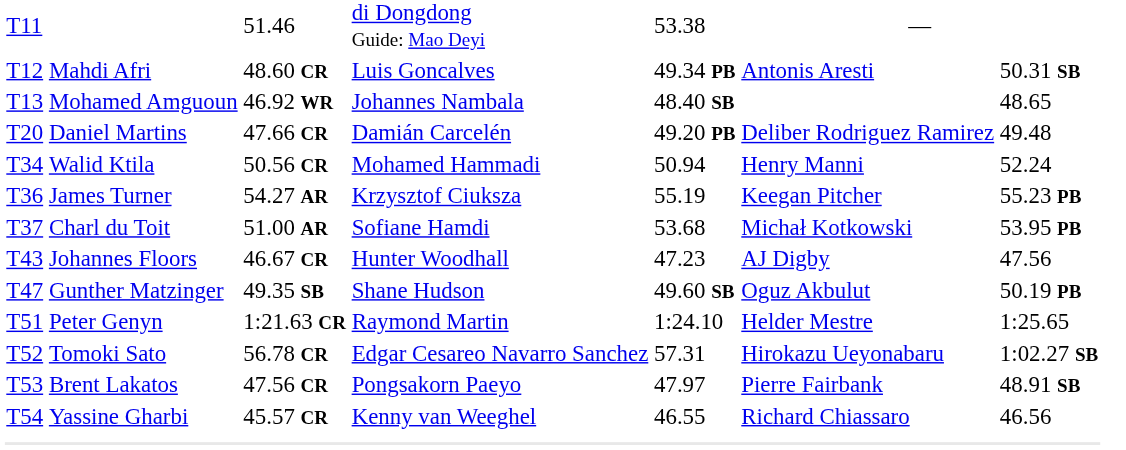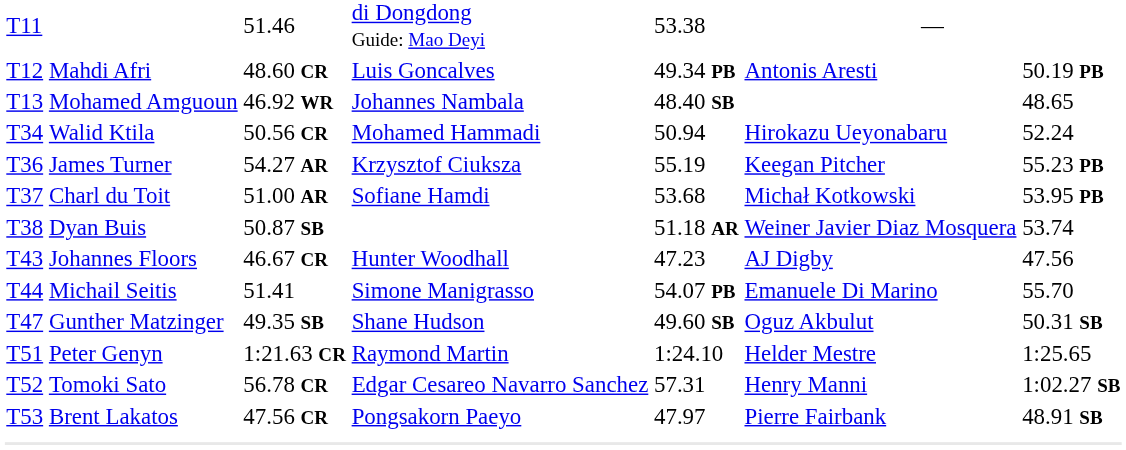 <table>
 <tr>
 <td><a href='#'>T11</a></td>
 <td><br><small></small><br></td>
 <td>51.46</td>
 <td><a href='#'>di Dongdong</a><br><small>Guide: <a href='#'>Mao Deyi</a></small><br></td>
 <td>53.38</td>
 <td colspan=2 align=center>—</td>
 </tr>
 <tr>
 <td><a href='#'>T12</a></td>
 <td><a href='#'>Mahdi Afri</a><br></td>
 <td>48.60 <small><strong>CR</strong></small></td>
 <td><a href='#'>Luis Goncalves</a><br></td>
 <td>49.34 <small><strong>PB</strong></small></td>
 <td><a href='#'>Antonis Aresti</a><br></td>
-<td>50.31 <small><strong>SB</strong></small></td>
+<td>50.19 <small><strong>PB</strong></small></td>
 </tr>
 <tr>
 <td><a href='#'>T13</a></td>
 <td><a href='#'>Mohamed Amguoun</a><br></td>
 <td>46.92 <small><strong>WR</strong></small></td>
 <td><a href='#'>Johannes Nambala</a><br></td>
 <td>48.40 <small><strong>SB</strong></small></td>
 <td><br></td>
 <td>48.65</td>
 </tr>
 <tr>
-<td><a href='#'>T20</a></td>
-<td><a href='#'>Daniel Martins</a><br></td>
-<td>47.66 <small><strong>CR</strong></small></td>
-<td><a href='#'>Damián Carcelén</a><br></td>
-<td>49.20 <small><strong>PB</strong></small></td>
-<td><a href='#'>Deliber Rodriguez Ramirez</a><br></td>
-<td>49.48</td>
-</tr>
-<tr>
 <td><a href='#'>T34</a></td>
 <td><a href='#'>Walid Ktila</a><br></td>
 <td>50.56 <small><strong>CR</strong></small></td>
 <td><a href='#'>Mohamed Hammadi</a><br></td>
 <td>50.94</td>
-<td><a href='#'>Henry Manni</a><br></td>
+<td><a href='#'>Hirokazu Ueyonabaru</a><br></td>
 <td>52.24</td>
 </tr>
 <tr>
 <td><a href='#'>T36</a></td>
 <td><a href='#'>James Turner</a><br></td>
 <td>54.27 <small><strong>AR</strong></small></td>
 <td><a href='#'>Krzysztof Ciuksza</a><br></td>
 <td>55.19</td>
 <td><a href='#'>Keegan Pitcher</a><br></td>
 <td>55.23 <small><strong>PB</strong></small></td>
 </tr>
 <tr>
 <td><a href='#'>T37</a></td>
 <td><a href='#'>Charl du Toit</a><br></td>
 <td>51.00 <small><strong>AR</strong></small></td>
 <td><a href='#'>Sofiane Hamdi</a><br></td>
 <td>53.68</td>
 <td><a href='#'>Michał Kotkowski</a><br></td>
 <td>53.95 <small><strong>PB</strong></small></td>
 </tr>
 <tr>
+<td><a href='#'>T38</a></td>
+<td><a href='#'>Dyan Buis</a><br></td>
+<td>50.87 <small><strong>SB</strong></small></td>
+<td><br></td>
+<td>51.18 <small><strong>AR</strong></small></td>
+<td><a href='#'>Weiner Javier Diaz Mosquera</a><br></td>
+<td>53.74</td>
+</tr>
+<tr>
 <td><a href='#'>T43</a></td>
 <td><a href='#'>Johannes Floors</a><br></td>
 <td>46.67 <small><strong>CR</strong></small></td>
 <td><a href='#'>Hunter Woodhall</a><br></td>
 <td>47.23</td>
 <td><a href='#'>AJ Digby</a><br></td>
 <td>47.56</td>
 </tr>
 <tr>
+<td><a href='#'>T44</a></td>
+<td><a href='#'>Michail Seitis</a><br></td>
+<td>51.41</td>
+<td><a href='#'>Simone Manigrasso</a><br></td>
+<td>54.07 <small><strong>PB</strong></small></td>
+<td><a href='#'>Emanuele Di Marino</a><br></td>
+<td>55.70</td>
+</tr>
+<tr>
 <td><a href='#'>T47</a></td>
 <td><a href='#'>Gunther Matzinger</a><br></td>
 <td>49.35 <small><strong>SB</strong></small></td>
 <td><a href='#'>Shane Hudson</a><br></td>
 <td>49.60 <small><strong>SB</strong></small></td>
 <td><a href='#'>Oguz Akbulut</a><br></td>
-<td>50.19 <small><strong>PB</strong></small></td>
+<td>50.31 <small><strong>SB</strong></small></td>
 </tr>
 <tr>
 <td><a href='#'>T51</a></td>
 <td><a href='#'>Peter Genyn</a><br></td>
 <td>1:21.63 <small><strong>CR</strong></small></td>
 <td><a href='#'>Raymond Martin</a><br></td>
 <td>1:24.10</td>
 <td><a href='#'>Helder Mestre</a><br></td>
 <td>1:25.65</td>
 </tr>
 <tr>
 <td><a href='#'>T52</a></td>
 <td><a href='#'>Tomoki Sato</a><br></td>
 <td>56.78 <small><strong>CR</strong></small></td>
 <td><a href='#'>Edgar Cesareo Navarro Sanchez</a><br></td>
 <td>57.31</td>
-<td><a href='#'>Hirokazu Ueyonabaru</a><br></td>
+<td><a href='#'>Henry Manni</a><br></td>
 <td>1:02.27 <small><strong>SB</strong></small></td>
 </tr>
 <tr>
 <td><a href='#'>T53</a></td>
 <td><a href='#'>Brent Lakatos</a><br></td>
 <td>47.56 <small><strong>CR</strong></small></td>
 <td><a href='#'>Pongsakorn Paeyo</a><br></td>
 <td>47.97</td>
 <td><a href='#'>Pierre Fairbank</a><br></td>
 <td>48.91 <small><strong>SB</strong></small></td>
 </tr>
 <tr>
-<td><a href='#'>T54</a></td>
-<td><a href='#'>Yassine Gharbi</a><br></td>
-<td>45.57 <small><strong>CR</strong></small></td>
-<td><a href='#'>Kenny van Weeghel</a><br></td>
-<td>46.55</td>
-<td><a href='#'>Richard Chiassaro</a><br></td>
-<td>46.56</td>
-</tr>
-<tr>
 <td colspan=7></td>
 </tr>
 <tr>
 </tr>
 <tr bgcolor= e8e8e8>
 <td colspan=7></td>
 </tr>
 </table>
